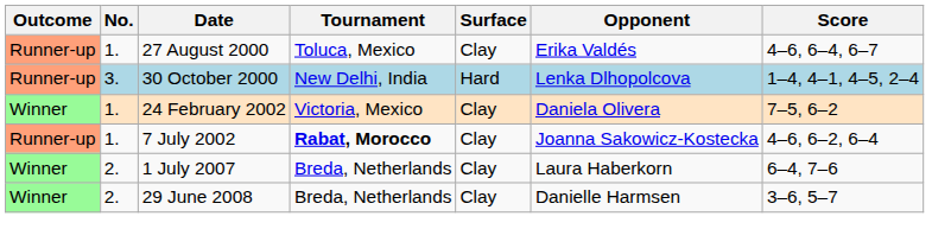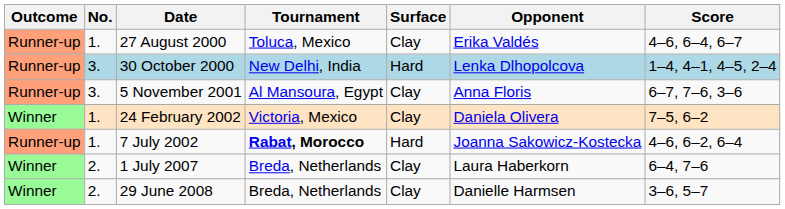 <table class="sortable wikitable" style=font-size:97%>
 <tr>
 <th>Outcome</th>
 <th>No.</th>
 <th>Date</th>
 <th>Tournament</th>
 <th>Surface</th>
 <th>Opponent</th>
 <th class=unsortable>Score</th>
 </tr>
 <tr>
 <td bgcolor="FFA07A">Runner-up</td>
 <td>1.</td>
 <td>27 August 2000</td>
 <td><a href='#'>Toluca</a>, Mexico</td>
 <td>Clay</td>
 <td> <a href='#'>Erika Valdés</a></td>
 <td>4–6, 6–4, 6–7</td>
 </tr>
 <tr bgcolor="lightblue">
 <td bgcolor="FFA07A">Runner-up</td>
 <td>3.</td>
 <td>30 October 2000</td>
 <td><a href='#'>New Delhi</a>, India</td>
 <td>Hard</td>
 <td> <a href='#'>Lenka Dlhopolcova</a></td>
 <td>1–4, 4–1, 4–5, 2–4</td>
 </tr>
+<tr>
+<td bgcolor="FFA07A">Runner-up</td>
+<td>3.</td>
+<td>5 November 2001</td>
+<td><a href='#'>Al Mansoura</a>, Egypt</td>
+<td>Clay</td>
+<td> <a href='#'>Anna Floris</a></td>
+<td>6–7, 7–6, 3–6</td>
+</tr>
 <tr style="background:#ffe4c4;">
 <td bgcolor="98FB98">Winner</td>
 <td>1.</td>
 <td>24 February 2002</td>
 <td><a href='#'>Victoria</a>, Mexico</td>
 <td>Clay</td>
 <td> <a href='#'>Daniela Olivera</a></td>
 <td>7–5, 6–2</td>
 </tr>
 <tr>
 <td bgcolor="FFA07A">Runner-up</td>
 <td>1.</td>
 <td>7 July 2002</td>
 <td><strong><a href='#'>Rabat</a>, Morocco</strong></td>
-<td>Clay</td>
+<td>Hard</td>
 <td> <a href='#'>Joanna Sakowicz-Kostecka</a></td>
 <td>4–6, 6–2, 6–4</td>
 </tr>
 <tr>
 <td bgcolor="98FB98">Winner</td>
 <td>2.</td>
 <td>1 July 2007</td>
 <td><a href='#'>Breda</a>, Netherlands</td>
 <td>Clay</td>
 <td> Laura Haberkorn</td>
 <td>6–4, 7–6</td>
 </tr>
 <tr>
 <td bgcolor="98FB98">Winner</td>
 <td>2.</td>
 <td>29 June 2008</td>
 <td>Breda, Netherlands</td>
 <td>Clay</td>
 <td> Danielle Harmsen</td>
 <td>3–6, 5–7</td>
 </tr>
 </table>
